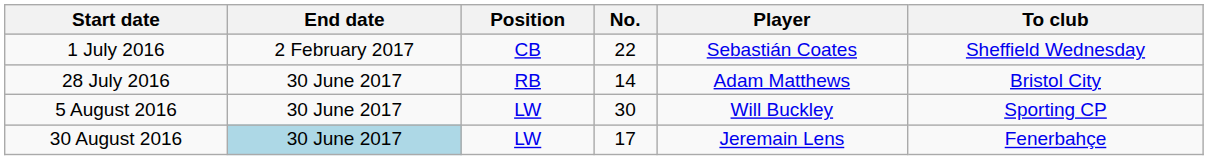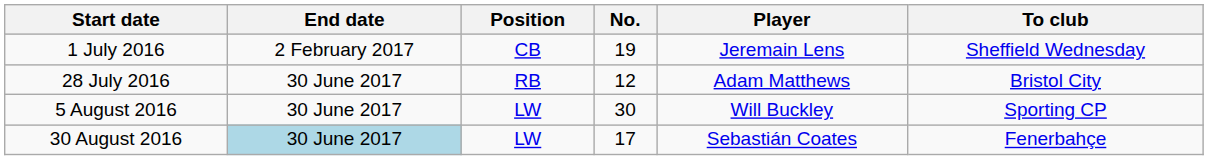 <table class="wikitable sortable" style="width:97%; text-align:center; font-size:85%; text-align:centre">
 <tr>
 <th>Start date</th>
 <th>End date</th>
 <th>Position</th>
 <th>No.</th>
 <th>Player</th>
 <th>To club</th>
 </tr>
 <tr>
 <td>1 July 2016</td>
 <td>2 February 2017</td>
 <td><a href='#'>CB</a></td>
-<td>22</td>
-<td> <a href='#'>Sebastián Coates</a></td>
+<td>19</td>
+<td> <a href='#'>Jeremain Lens</a></td>
 <td> <a href='#'>Sheffield Wednesday</a></td>
 </tr>
 <tr>
 <td>28 July 2016</td>
 <td>30 June 2017</td>
 <td><a href='#'>RB</a></td>
-<td>14</td>
+<td>12</td>
 <td> <a href='#'>Adam Matthews</a></td>
 <td> <a href='#'>Bristol City</a></td>
 </tr>
 <tr>
 <td>5 August 2016</td>
 <td>30 June 2017</td>
 <td><a href='#'>LW</a></td>
 <td>30</td>
 <td> <a href='#'>Will Buckley</a></td>
 <td> <a href='#'>Sporting CP</a></td>
 </tr>
 <tr>
 <td>30 August 2016</td>
 <td style="background: lightblue;">30 June 2017</td>
 <td><a href='#'>LW</a></td>
 <td>17</td>
-<td> <a href='#'>Jeremain Lens</a></td>
+<td> <a href='#'>Sebastián Coates</a></td>
 <td> <a href='#'>Fenerbahçe</a></td>
 </tr>
 </table>
